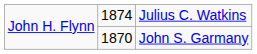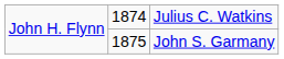 <table class="wikitable">
 <tr>
 <td rowspan="2"><a href='#'>John H. Flynn</a></td>
 <td>1874</td>
 <td><a href='#'>Julius C. Watkins</a></td>
 </tr>
 <tr>
-<td>1870</td>
+<td>1875</td>
 <td><a href='#'>John S. Garmany</a></td>
 </tr>
 </table>
